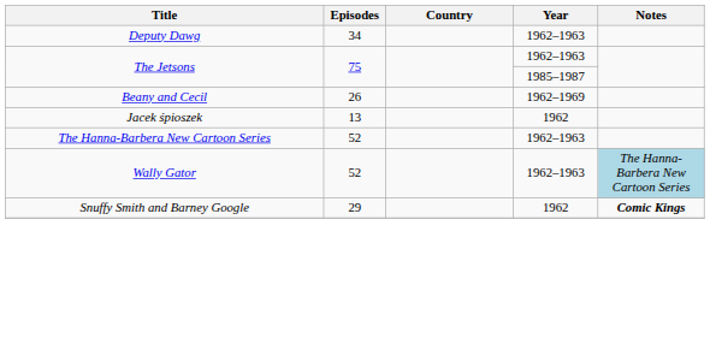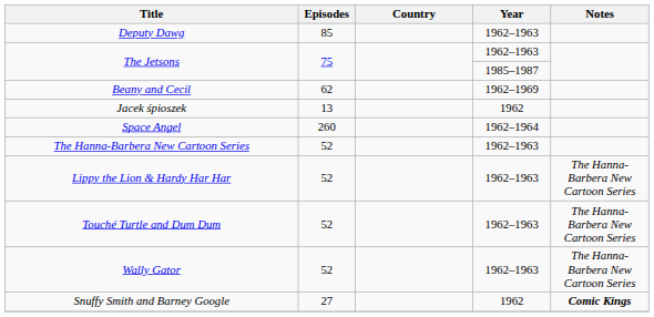 <table class="wikitable sortable" style="text-align:center;">
 <tr>
 <th width=30%>Title</th>
 <th width=2%>Episodes</th>
 <th width=12%>Country</th>
 <th width=8%>Year</th>
 <th width=10%>Notes</th>
 </tr>
 <tr>
 <td><em><a href='#'>Deputy Dawg</a></em></td>
-<td>34</td>
+<td>85</td>
 <td></td>
 <td>1962–1963</td>
 <td></td>
 </tr>
 <tr>
 <td rowspan="2"><em><a href='#'>The Jetsons</a></em></td>
 <td rowspan="2"><a href='#'>75</a></td>
 <td rowspan="2"></td>
 <td>1962–1963</td>
 <td rowspan="2"></td>
 </tr>
 <tr>
 <td>1985–1987</td>
 </tr>
 <tr>
 <td><em><a href='#'>Beany and Cecil</a></em></td>
-<td>26</td>
+<td>62</td>
 <td></td>
 <td>1962–1969</td>
 <td></td>
 </tr>
 <tr>
 <td><em>Jacek śpioszek</em></td>
 <td>13</td>
 <td></td>
 <td>1962</td>
 <td></td>
 </tr>
 <tr>
+<td><em><a href='#'>Space Angel</a></em></td>
+<td>260</td>
+<td></td>
+<td>1962–1964</td>
+<td></td>
+</tr>
+<tr>
 <td><em><a href='#'>The Hanna-Barbera New Cartoon Series</a></em></td>
 <td>52</td>
 <td></td>
 <td>1962–1963</td>
 <td></td>
 </tr>
 <tr>
+<td><em><a href='#'>Lippy the Lion & Hardy Har Har</a></em></td>
+<td>52</td>
+<td></td>
+<td>1962–1963</td>
+<td><em>The Hanna-Barbera New Cartoon Series</em></td>
+</tr>
+<tr>
+<td><em><a href='#'>Touché Turtle and Dum Dum</a></em></td>
+<td>52</td>
+<td></td>
+<td>1962–1963</td>
+<td><em>The Hanna-Barbera New Cartoon Series</em></td>
+</tr>
+<tr>
 <td><em><a href='#'>Wally Gator</a></em></td>
 <td>52</td>
 <td></td>
 <td>1962–1963</td>
-<td style="background: lightblue;"><em>The Hanna-Barbera New Cartoon Series</em></td>
+<td><em>The Hanna-Barbera New Cartoon Series</em></td>
 </tr>
 <tr>
 <td><em>Snuffy Smith and Barney Google</em></td>
-<td>29</td>
+<td>27</td>
 <td></td>
 <td>1962</td>
 <td><strong><em>Comic Kings</em></strong></td>
 </tr>
 <tr>
 </tr>
 </table>
